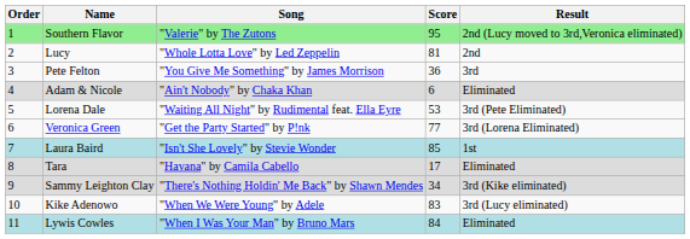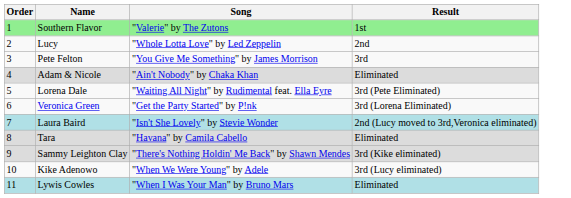 <table class="wikitable sortable collapsed">
 <tr style="text-align:Center; background:#cc;">
 <th>Order</th>
 <th>Name</th>
 <th><strong>Song</strong></th>
-<th>Score</th>
 <th>Result</th>
 </tr>
 <tr style="background:lightgreen;">
 <td>1</td>
 <td>Southern Flavor</td>
 <td>"<a href='#'>Valerie</a>" by <a href='#'>The Zutons</a></td>
-<td>95</td>
-<td>2nd (Lucy moved to 3rd,Veronica eliminated)</td>
+<td>1st</td>
 </tr>
 <tr>
 <td>2</td>
 <td>Lucy</td>
 <td>"<a href='#'>Whole Lotta Love</a>" by <a href='#'>Led Zeppelin</a></td>
-<td>81</td>
 <td>2nd</td>
 </tr>
 <tr>
 <td>3</td>
 <td>Pete Felton</td>
 <td>"<a href='#'>You Give Me Something</a>" by <a href='#'>James Morrison</a></td>
-<td>36</td>
 <td>3rd</td>
 </tr>
 <tr style="background:#DCDCDC">
 <td>4</td>
 <td>Adam & Nicole</td>
 <td>"<a href='#'>Ain't Nobody</a>" by <a href='#'>Chaka Khan</a></td>
-<td>6</td>
 <td>Eliminated</td>
 </tr>
 <tr>
 <td>5</td>
 <td>Lorena Dale</td>
 <td>"<a href='#'>Waiting All Night</a>" by <a href='#'>Rudimental</a> feat. <a href='#'>Ella Eyre</a></td>
-<td>53</td>
 <td>3rd (Pete Eliminated)</td>
 </tr>
 <tr>
 <td>6</td>
 <td><a href='#'>Veronica Green</a></td>
 <td>"<a href='#'>Get the Party Started</a>" by <a href='#'>P!nk</a></td>
-<td>77</td>
 <td>3rd (Lorena Eliminated)</td>
 </tr>
 <tr style="background:#b0e0e6;">
 <td>7</td>
 <td>Laura Baird</td>
 <td>"<a href='#'>Isn't She Lovely</a>" by <a href='#'>Stevie Wonder</a></td>
-<td>85</td>
-<td>1st</td>
+<td>2nd (Lucy moved to 3rd,Veronica eliminated)</td>
 </tr>
 <tr style="background:#DCDCDC">
 <td>8</td>
 <td>Tara</td>
 <td>"<a href='#'>Havana</a>" by <a href='#'>Camila Cabello</a></td>
-<td>17</td>
 <td>Eliminated</td>
 </tr>
 <tr style="background:#DCDCDC">
 <td>9</td>
 <td>Sammy Leighton Clay</td>
 <td>"<a href='#'>There's Nothing Holdin' Me Back</a>" by <a href='#'>Shawn Mendes</a></td>
-<td>34</td>
 <td>3rd (Kike eliminated)</td>
 </tr>
 <tr>
 <td>10</td>
 <td>Kike Adenowo</td>
 <td>"<a href='#'>When We Were Young</a>" by <a href='#'>Adele</a></td>
-<td>83</td>
 <td>3rd (Lucy eliminated)</td>
 </tr>
 <tr style="background:#b0e0e6;">
 <td>11</td>
 <td>Lywis Cowles</td>
 <td>"<a href='#'>When I Was Your Man</a>" by <a href='#'>Bruno Mars</a></td>
-<td>84</td>
 <td>Eliminated</td>
 </tr>
 </table>
